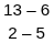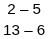 <table style="text-align:center">
 <tr>
 <th width=200></th>
 <th width=100></th>
 <th width=200></th>
 </tr>
 <tr>
+<td align=right></td>
+<td>2 – 5</td>
+<td align=left><strong></strong></td>
+</tr>
+<tr>
 <td align=right><strong></strong></td>
 <td>13 – 6</td>
 <td align=left></td>
 </tr>
-<tr>
-<td align=right></td>
-<td>2 – 5</td>
-<td align=left><strong></strong></td>
-</tr>
 </table>
